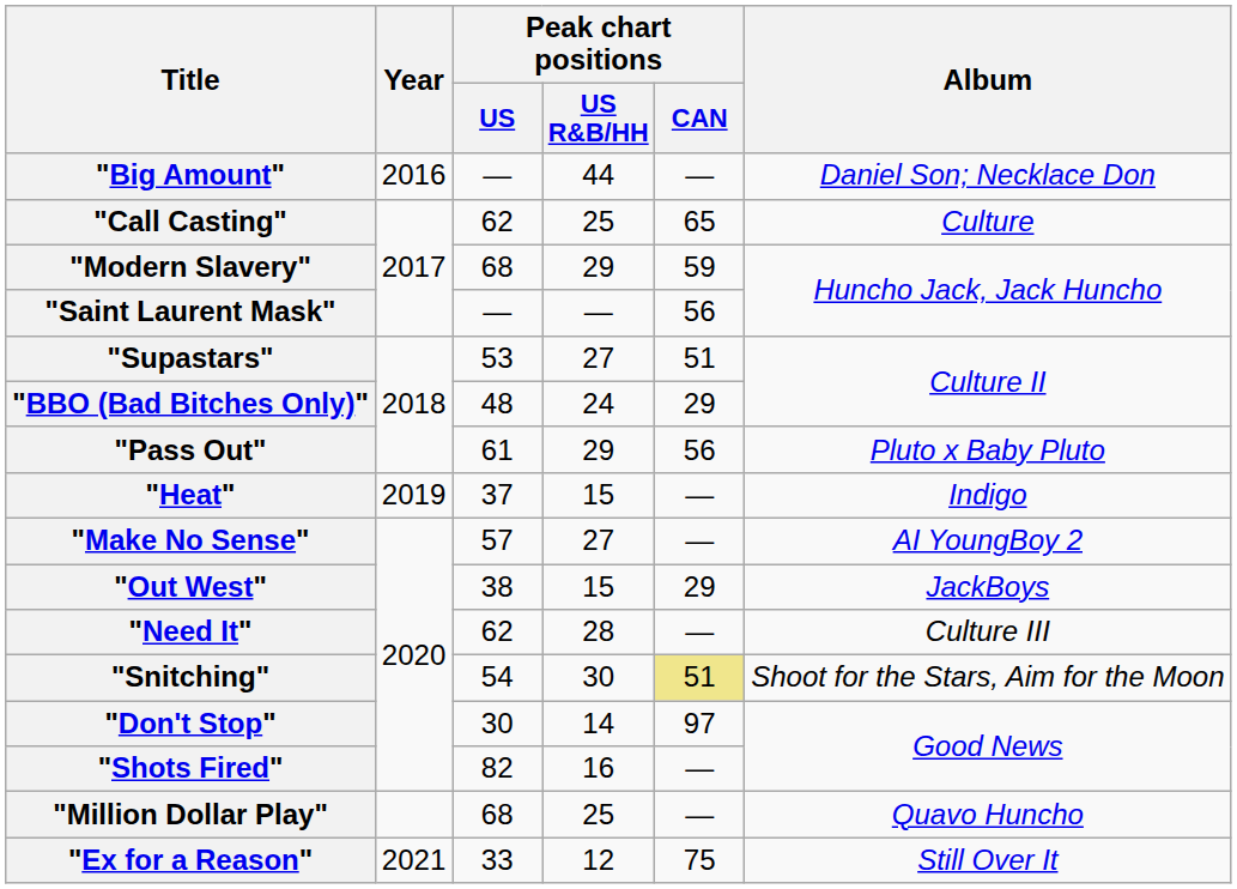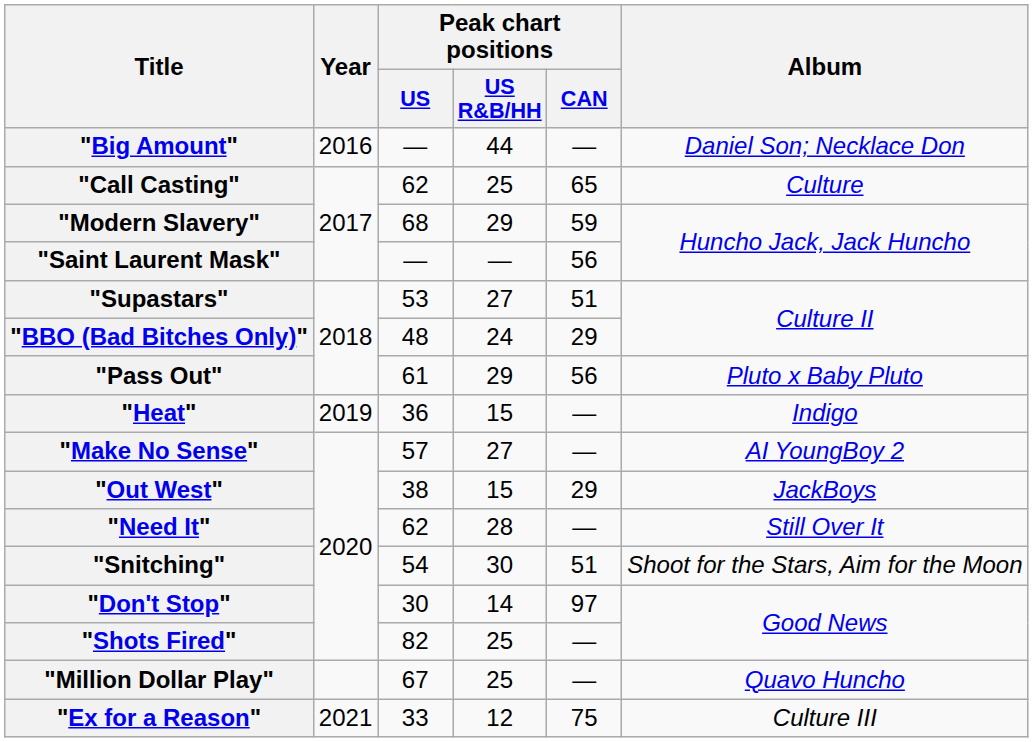 <table class="wikitable plainrowheaders"  style="text-align:center;">
 <tr>
 <th rowspan="2">Title</th>
 <th rowspan="2">Year</th>
 <th colspan="3">Peak chart positions</th>
 <th rowspan="2">Album</th>
 </tr>
 <tr>
 <th scope="col" style="width:3em;font-size:90%;"><a href='#'>US</a></th>
 <th scope="col" style="width:3em;font-size:90%;"><a href='#'>US<br>R&B/HH</a></th>
 <th scope="col" style="width:3em;font-size:90%;"><a href='#'>CAN</a></th>
 </tr>
 <tr>
 <th scope="row">"<a href='#'>Big Amount</a>"<br></th>
 <td>2016</td>
 <td>—</td>
 <td>44</td>
 <td>—</td>
 <td><em><a href='#'>Daniel Son; Necklace Don</a></em></td>
 </tr>
 <tr>
 <th scope="row">"Call Casting"<br></th>
 <td rowspan="3">2017</td>
 <td>62</td>
 <td>25</td>
 <td>65</td>
 <td><em><a href='#'>Culture</a></em></td>
 </tr>
 <tr>
 <th scope="row">"Modern Slavery"<br></th>
 <td>68</td>
 <td>29<br></td>
 <td>59</td>
 <td rowspan="2"><em><a href='#'>Huncho Jack, Jack Huncho</a></em></td>
 </tr>
 <tr>
 <th scope="row">"Saint Laurent Mask"<br></th>
 <td>—</td>
 <td>—</td>
 <td>56</td>
 </tr>
 <tr>
 <th scope="row">"Supastars"<br></th>
 <td rowspan="3">2018</td>
 <td>53</td>
 <td>27</td>
 <td>51</td>
 <td rowspan="2"><em><a href='#'>Culture II</a></em></td>
 </tr>
 <tr>
 <th scope="row">"<a href='#'>BBO (Bad Bitches Only)</a>"<br></th>
 <td>48</td>
 <td>24<br></td>
 <td>29</td>
 </tr>
 <tr>
 <th scope="row">"Pass Out"<br></th>
 <td>61</td>
 <td>29</td>
 <td>56</td>
 <td><a href='#'><em>Pluto x Baby Pluto</em></a></td>
 </tr>
 <tr>
 <th scope="row">"<a href='#'>Heat</a>"<br></th>
 <td>2019</td>
-<td>37</td>
+<td>36</td>
 <td>15</td>
 <td>—</td>
 <td><em><a href='#'>Indigo</a></em></td>
 </tr>
 <tr>
 <th scope="row">"<a href='#'>Make No Sense</a>"<br></th>
 <td rowspan="6">2020</td>
 <td>57</td>
 <td>27</td>
 <td>—</td>
 <td><em><a href='#'>AI YoungBoy 2</a></em></td>
 </tr>
 <tr>
 <th scope="row">"<a href='#'>Out West</a>"<br></th>
 <td>38</td>
 <td>15</td>
 <td>29</td>
 <td><em><a href='#'>JackBoys</a></em></td>
 </tr>
 <tr>
 <th scope="row">"<a href='#'>Need It</a>"<br></th>
 <td>62</td>
 <td>28</td>
 <td>—</td>
-<td><em>Culture III</em></td>
+<td><em><a href='#'>Still Over It</a></em></td>
 </tr>
 <tr>
 <th scope="row">"Snitching"<br></th>
 <td>54</td>
 <td>30</td>
-<td style="background: khaki;">51</td>
+<td>51</td>
 <td><em>Shoot for the Stars, Aim for the Moon</em></td>
 </tr>
 <tr>
 <th scope="row">"<a href='#'>Don't Stop</a>"<br></th>
 <td>30</td>
 <td>14</td>
 <td>97</td>
 <td rowspan="2"><em><a href='#'>Good News</a></em></td>
 </tr>
 <tr>
 <th scope="row">"<a href='#'>Shots Fired</a>"<br></th>
 <td>82</td>
-<td>16</td>
+<td>25</td>
 <td>—</td>
 </tr>
 <tr>
 <th scope="row">"Million Dollar Play"<br></th>
 <td></td>
-<td>68</td>
+<td>67</td>
 <td>25</td>
 <td>—</td>
 <td><em><a href='#'>Quavo Huncho</a></em></td>
 </tr>
 <tr>
 <th scope="row">"<a href='#'>Ex for a Reason</a>"<br></th>
 <td>2021</td>
 <td>33</td>
 <td>12</td>
 <td>75</td>
-<td><em><a href='#'>Still Over It</a></em></td>
+<td><em>Culture III</em></td>
 </tr>
 </table>
